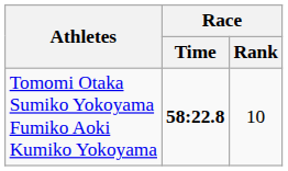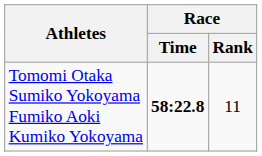 <table class="wikitable" border="1" style="font-size:90%">
 <tr>
 <th rowspan=2>Athletes</th>
 <th colspan=2>Race</th>
 </tr>
 <tr>
 <th>Time</th>
 <th>Rank</th>
 </tr>
 <tr>
 <td><a href='#'>Tomomi Otaka</a><br><a href='#'>Sumiko Yokoyama</a><br><a href='#'>Fumiko Aoki</a><br><a href='#'>Kumiko Yokoyama</a></td>
 <td align=center><strong>58:22.8</strong></td>
-<td align=center>10</td>
+<td align=center>11</td>
 </tr>
 </table>
